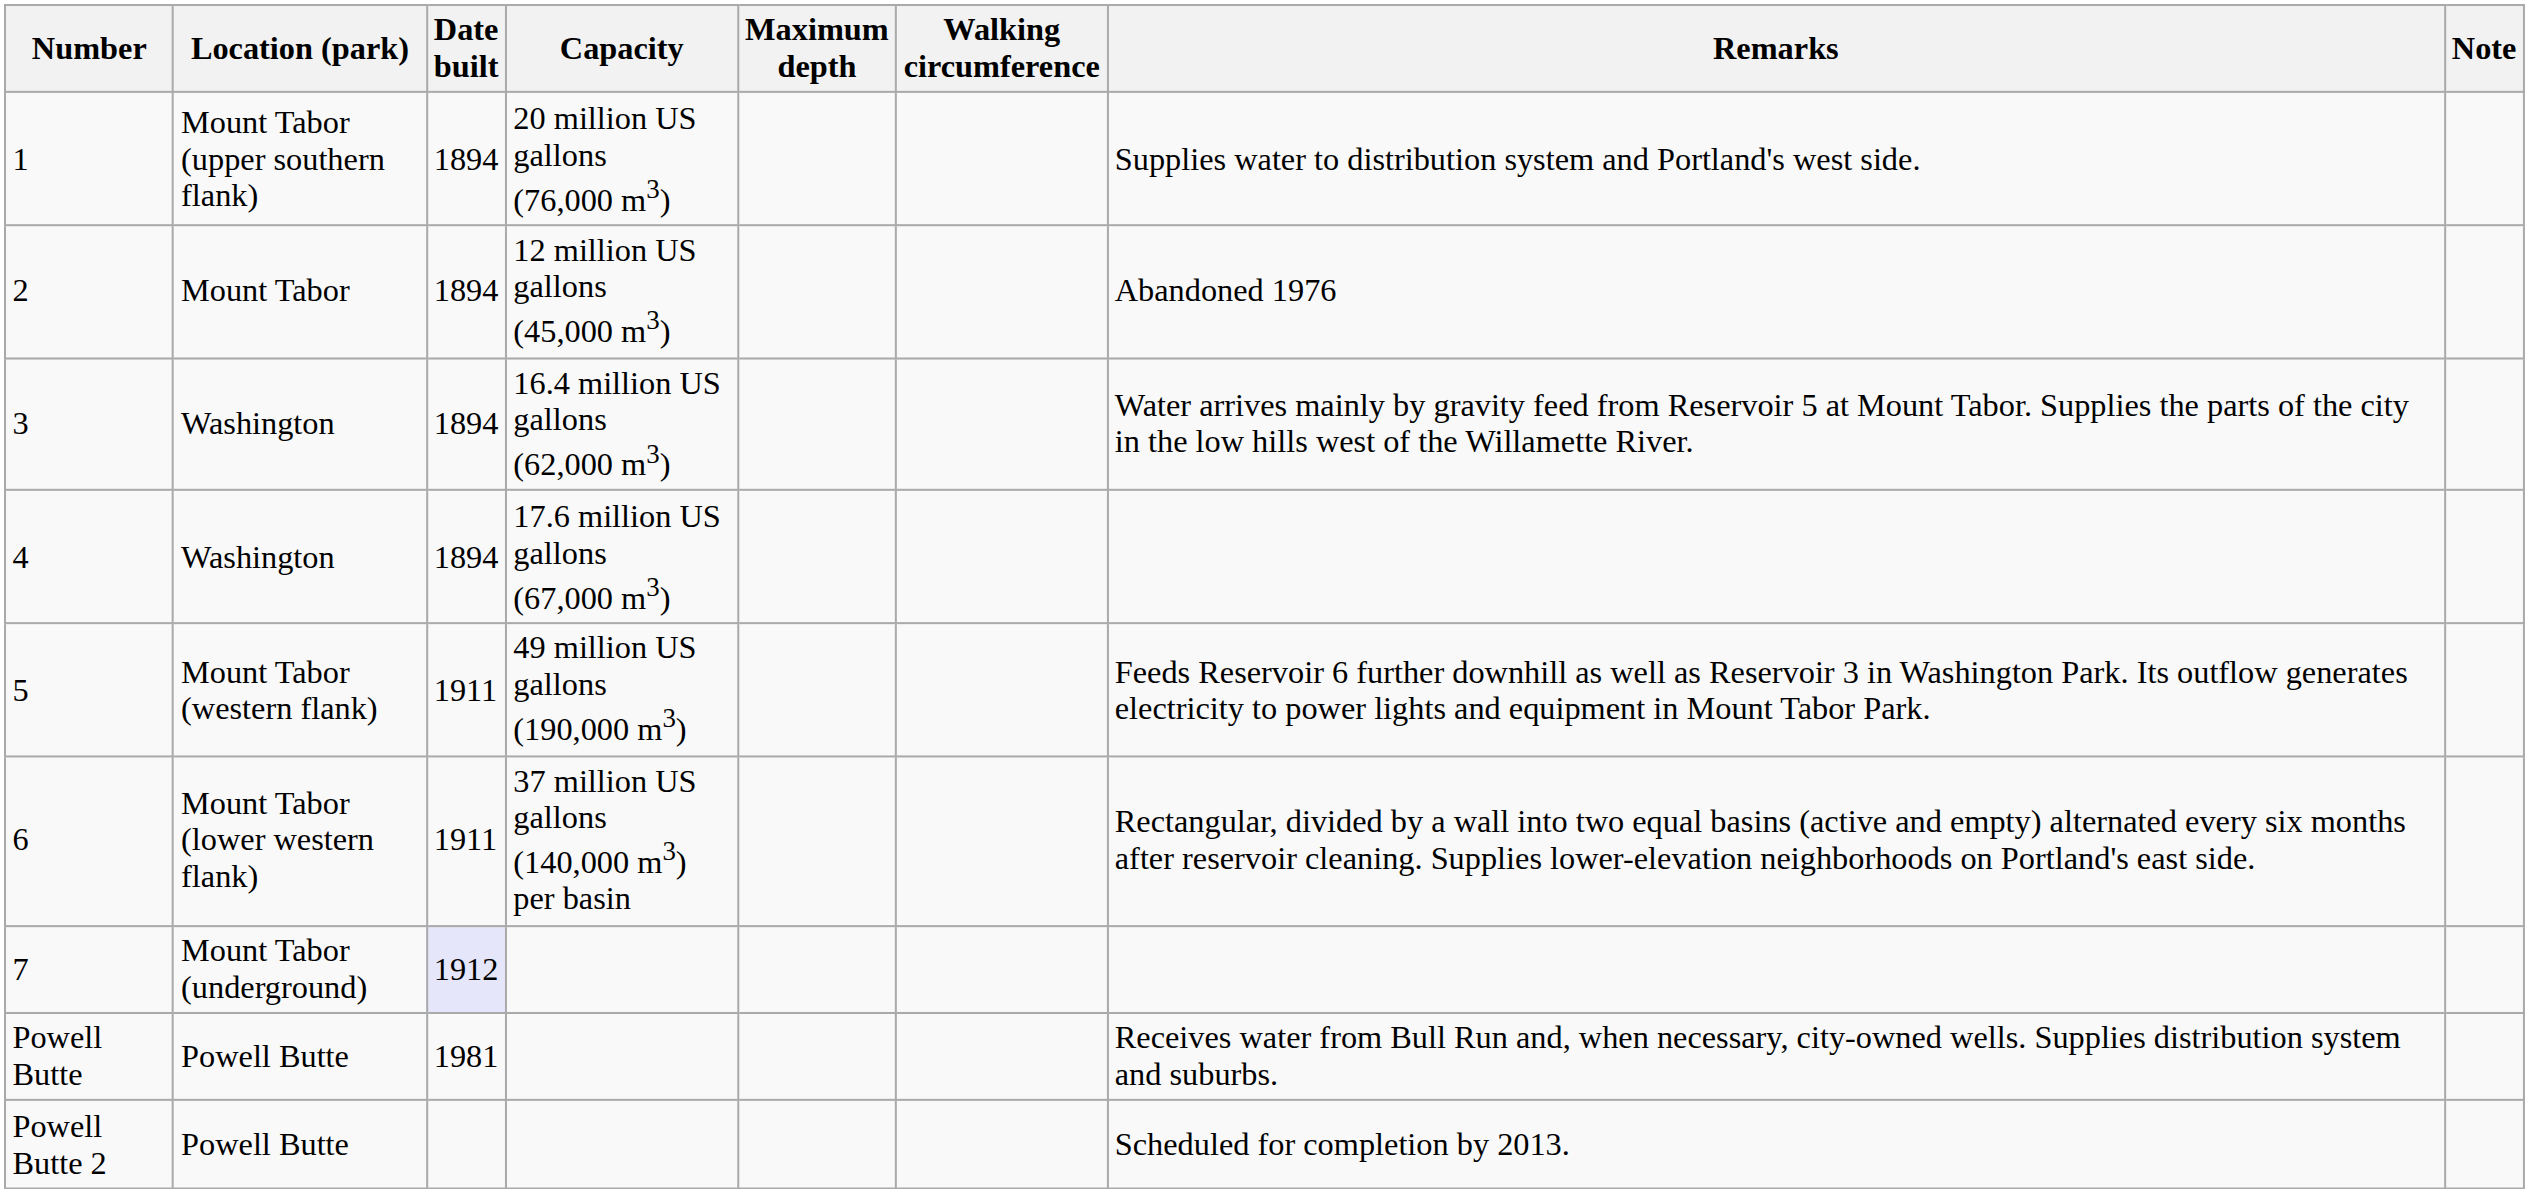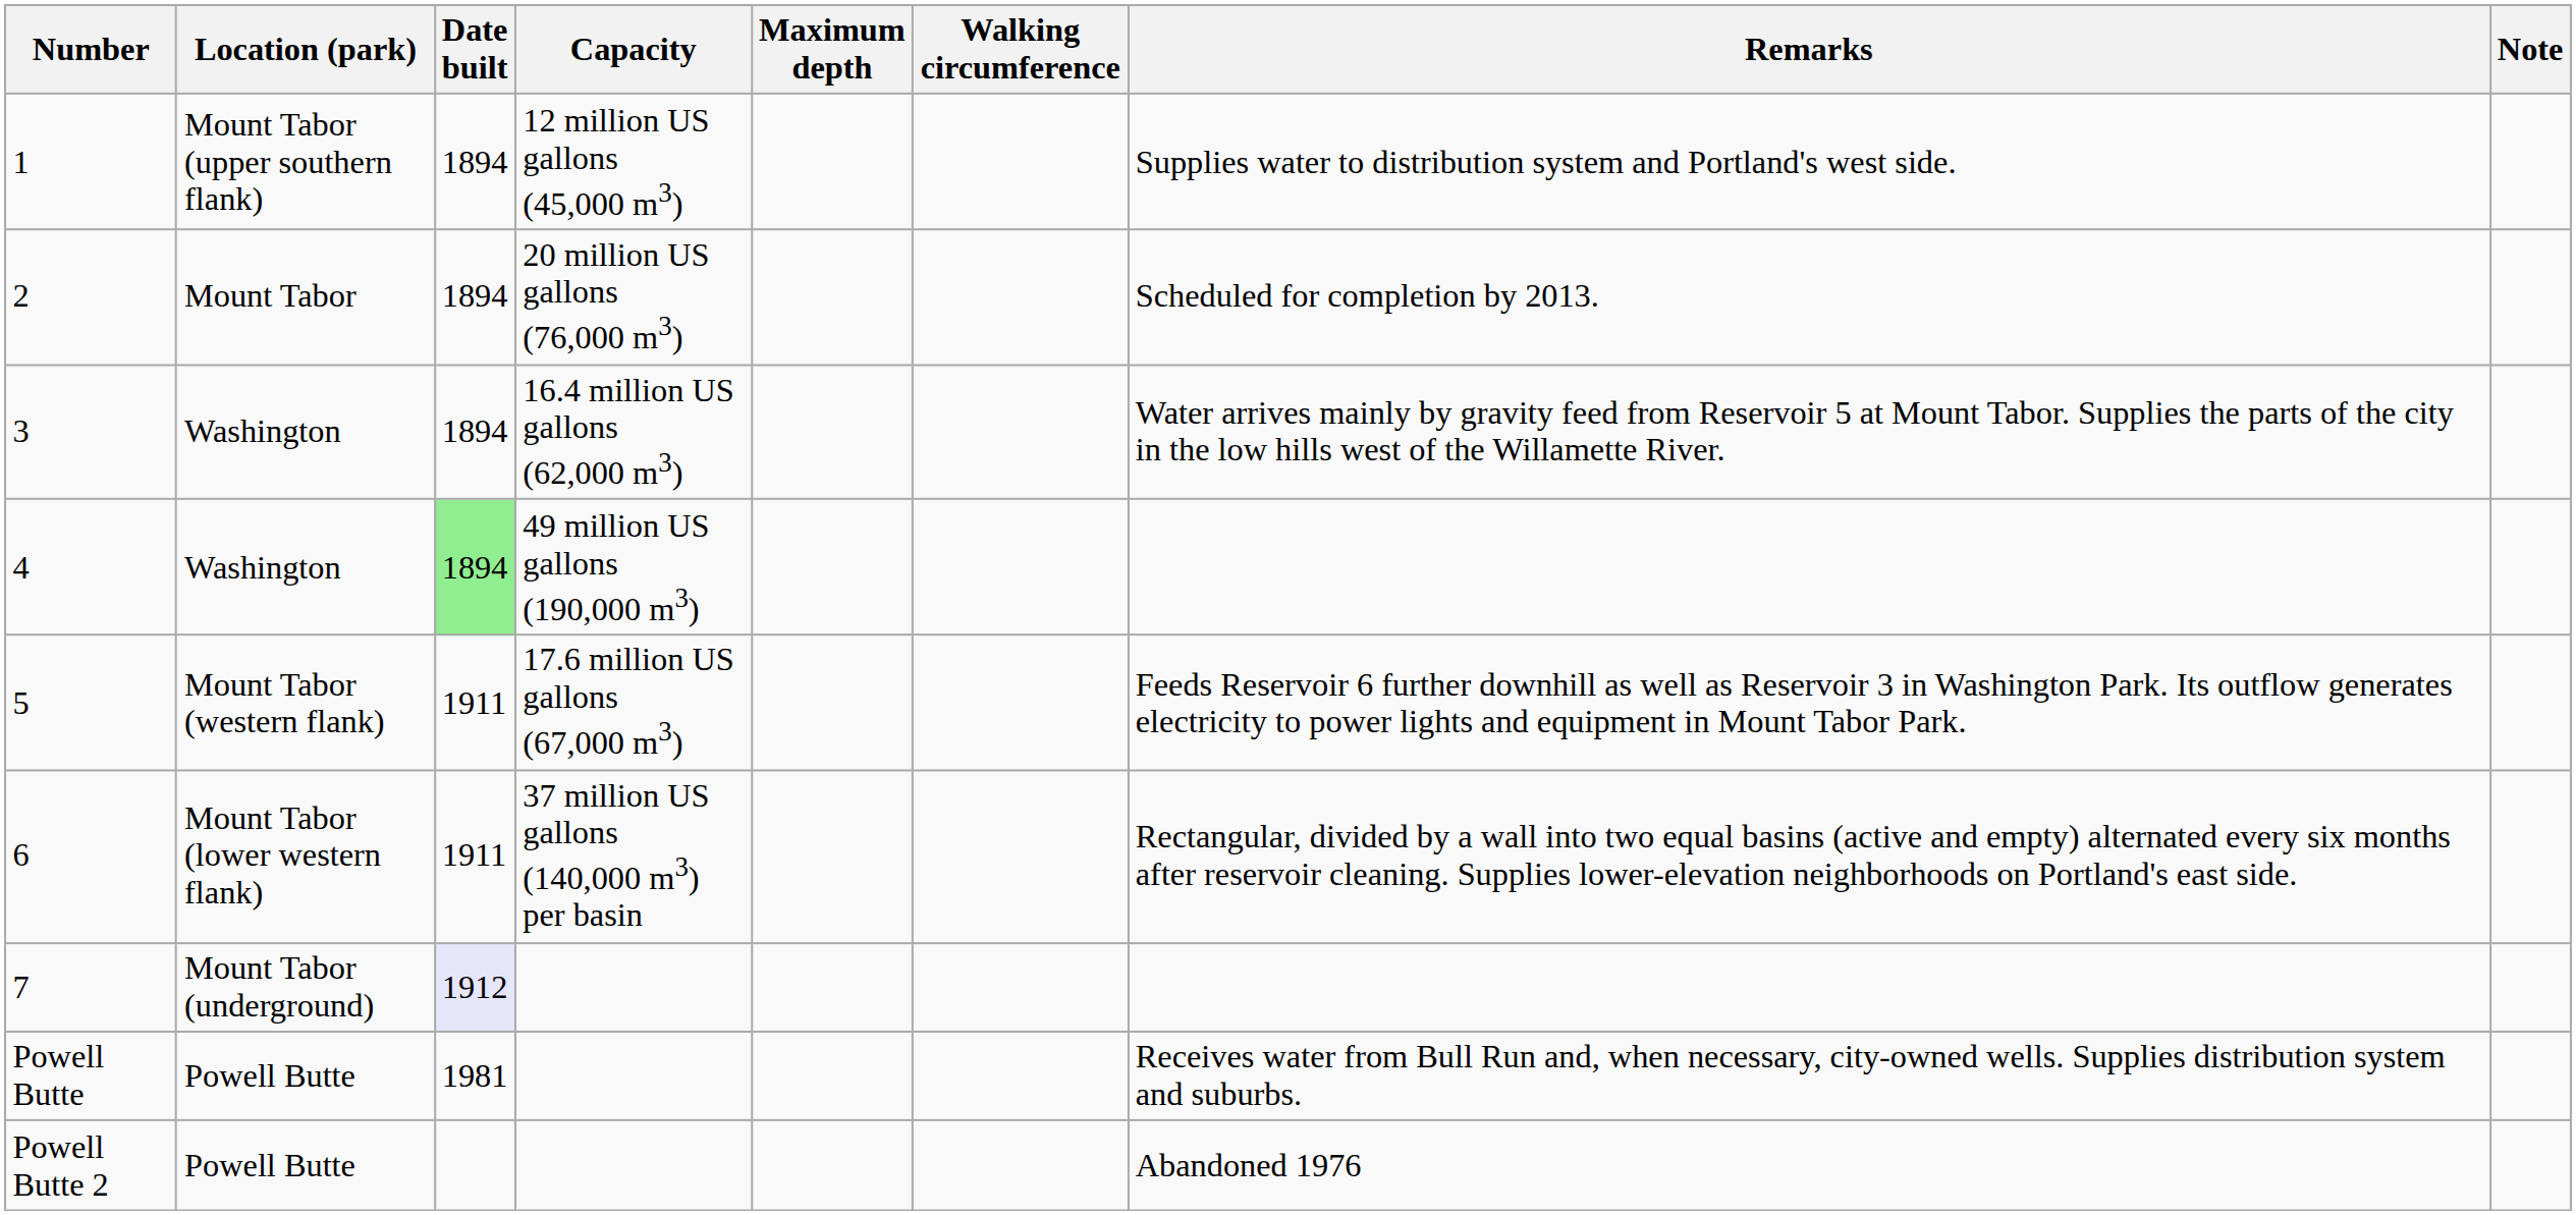 <table class="wikitable">
 <tr>
 <th>Number</th>
 <th>Location (park)</th>
 <th>Date<br>built</th>
 <th>Capacity</th>
 <th>Maximum<br> depth</th>
 <th>Walking<br> circumference</th>
 <th>Remarks</th>
 <th>Note</th>
 </tr>
 <tr>
 <td>1</td>
 <td>Mount Tabor<br>(upper southern flank)</td>
 <td>1894</td>
-<td>20 million US gallons<br>(76,000 m<sup>3</sup>)</td>
+<td>12 million US gallons<br> (45,000 m<sup>3</sup>)</td>
 <td></td>
 <td></td>
 <td>Supplies water to distribution system and Portland's west side.</td>
 <td></td>
 </tr>
 <tr>
 <td>2</td>
 <td>Mount Tabor</td>
 <td>1894</td>
-<td>12 million US gallons<br> (45,000 m<sup>3</sup>)</td>
+<td>20 million US gallons<br>(76,000 m<sup>3</sup>)</td>
 <td></td>
 <td></td>
-<td>Abandoned 1976</td>
+<td>Scheduled for completion by 2013.</td>
 <td></td>
 </tr>
 <tr>
 <td>3</td>
 <td>Washington</td>
 <td>1894</td>
 <td>16.4 million US gallons<br>(62,000 m<sup>3</sup>)</td>
 <td></td>
 <td></td>
 <td>Water arrives mainly by gravity feed from Reservoir 5 at Mount Tabor. Supplies the parts of the city in the low hills west of the Willamette River.</td>
 <td></td>
 </tr>
 <tr>
 <td>4</td>
 <td>Washington</td>
-<td>1894</td>
-<td>17.6 million US gallons<br>(67,000 m<sup>3</sup>)</td>
+<td style="background: lightgreen;">1894</td>
+<td>49 million US gallons<br>(190,000 m<sup>3</sup>)</td>
 <td></td>
 <td></td>
 <td></td>
 <td></td>
 </tr>
 <tr>
 <td>5</td>
 <td>Mount Tabor<br> (western flank)</td>
 <td>1911</td>
-<td>49 million US gallons<br>(190,000 m<sup>3</sup>)</td>
+<td>17.6 million US gallons<br>(67,000 m<sup>3</sup>)</td>
 <td></td>
 <td></td>
 <td>Feeds Reservoir 6 further downhill as well as Reservoir 3 in Washington Park. Its outflow generates electricity to power lights and equipment in Mount Tabor Park.</td>
 <td></td>
 </tr>
 <tr>
 <td>6</td>
 <td>Mount Tabor<br> (lower western flank)</td>
 <td>1911</td>
 <td>37 million US gallons<br>(140,000 m<sup>3</sup>)<br>per basin</td>
 <td></td>
 <td></td>
 <td>Rectangular, divided by a wall into two equal basins (active and empty) alternated every six months after reservoir cleaning. Supplies lower-elevation neighborhoods on Portland's east side.</td>
 <td></td>
 </tr>
 <tr>
 <td>7</td>
 <td>Mount Tabor<br>(underground)</td>
 <td style="background: lavender;">1912</td>
 <td></td>
 <td></td>
 <td></td>
 <td></td>
 <td></td>
 </tr>
 <tr>
 <td>Powell Butte</td>
 <td>Powell Butte</td>
 <td>1981</td>
 <td> </td>
 <td></td>
 <td></td>
 <td>Receives water from Bull Run and, when necessary, city-owned wells. Supplies distribution system and suburbs.</td>
 <td></td>
 </tr>
 <tr>
 <td>Powell Butte 2</td>
 <td>Powell Butte</td>
 <td></td>
 <td> </td>
 <td></td>
 <td></td>
-<td>Scheduled for completion by 2013.</td>
+<td>Abandoned 1976</td>
 <td></td>
 </tr>
 <tr>
 </tr>
 </table>
